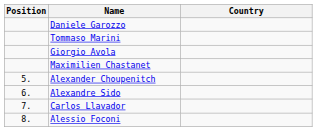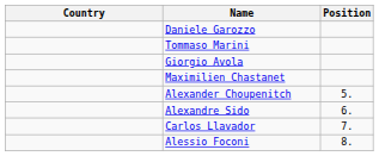 <table class="wikitable">
 <tr>
+<th width="200">Country</th>
+<th width="200">Name</th>
 <th width="20">Position</th>
-<th width="200">Name</th>
-<th width="200">Country</th>
 </tr>
 <tr>
+<td></td>
+<td><a href='#'>Daniele Garozzo</a></td>
 <td align=center></td>
-<td><a href='#'>Daniele Garozzo</a></td>
-<td></td>
 </tr>
 <tr>
+<td></td>
+<td><a href='#'>Tommaso Marini</a></td>
 <td align=center></td>
-<td><a href='#'>Tommaso Marini</a></td>
-<td></td>
 </tr>
 <tr>
+<td></td>
+<td><a href='#'>Giorgio Avola</a></td>
 <td align=center></td>
-<td><a href='#'>Giorgio Avola</a></td>
-<td></td>
 </tr>
 <tr>
+<td></td>
+<td><a href='#'>Maximilien Chastanet</a></td>
 <td align=center></td>
-<td><a href='#'>Maximilien Chastanet</a></td>
-<td></td>
 </tr>
 <tr>
+<td></td>
+<td><a href='#'>Alexander Choupenitch</a></td>
 <td align=center>5.</td>
-<td><a href='#'>Alexander Choupenitch</a></td>
-<td></td>
 </tr>
 <tr>
+<td></td>
+<td><a href='#'>Alexandre Sido</a></td>
 <td align=center>6.</td>
-<td><a href='#'>Alexandre Sido</a></td>
-<td></td>
 </tr>
 <tr>
+<td></td>
+<td><a href='#'>Carlos Llavador</a></td>
 <td align=center>7.</td>
-<td><a href='#'>Carlos Llavador</a></td>
-<td></td>
 </tr>
 <tr>
+<td></td>
+<td><a href='#'>Alessio Foconi</a></td>
 <td align=center>8.</td>
-<td><a href='#'>Alessio Foconi</a></td>
-<td></td>
 </tr>
 </table>
